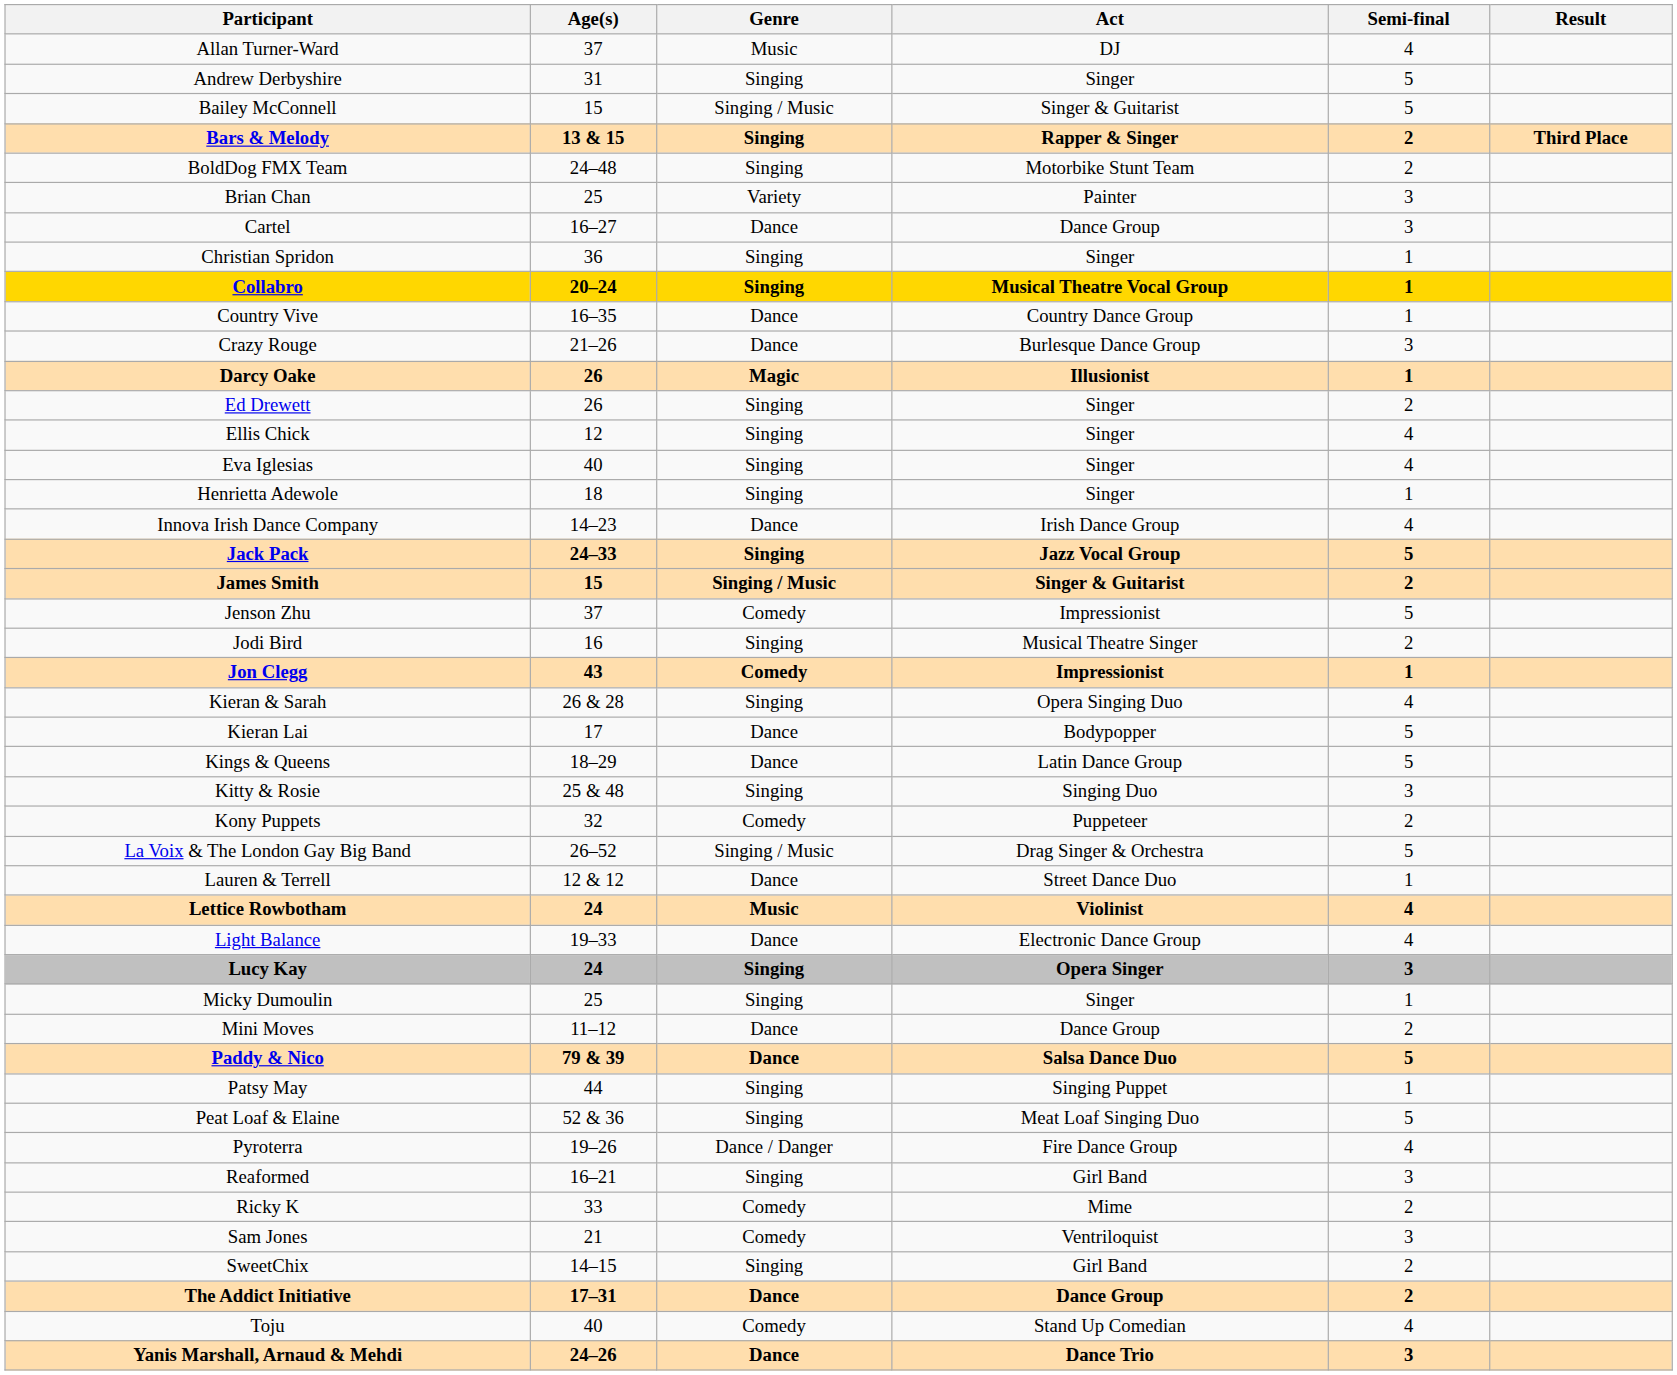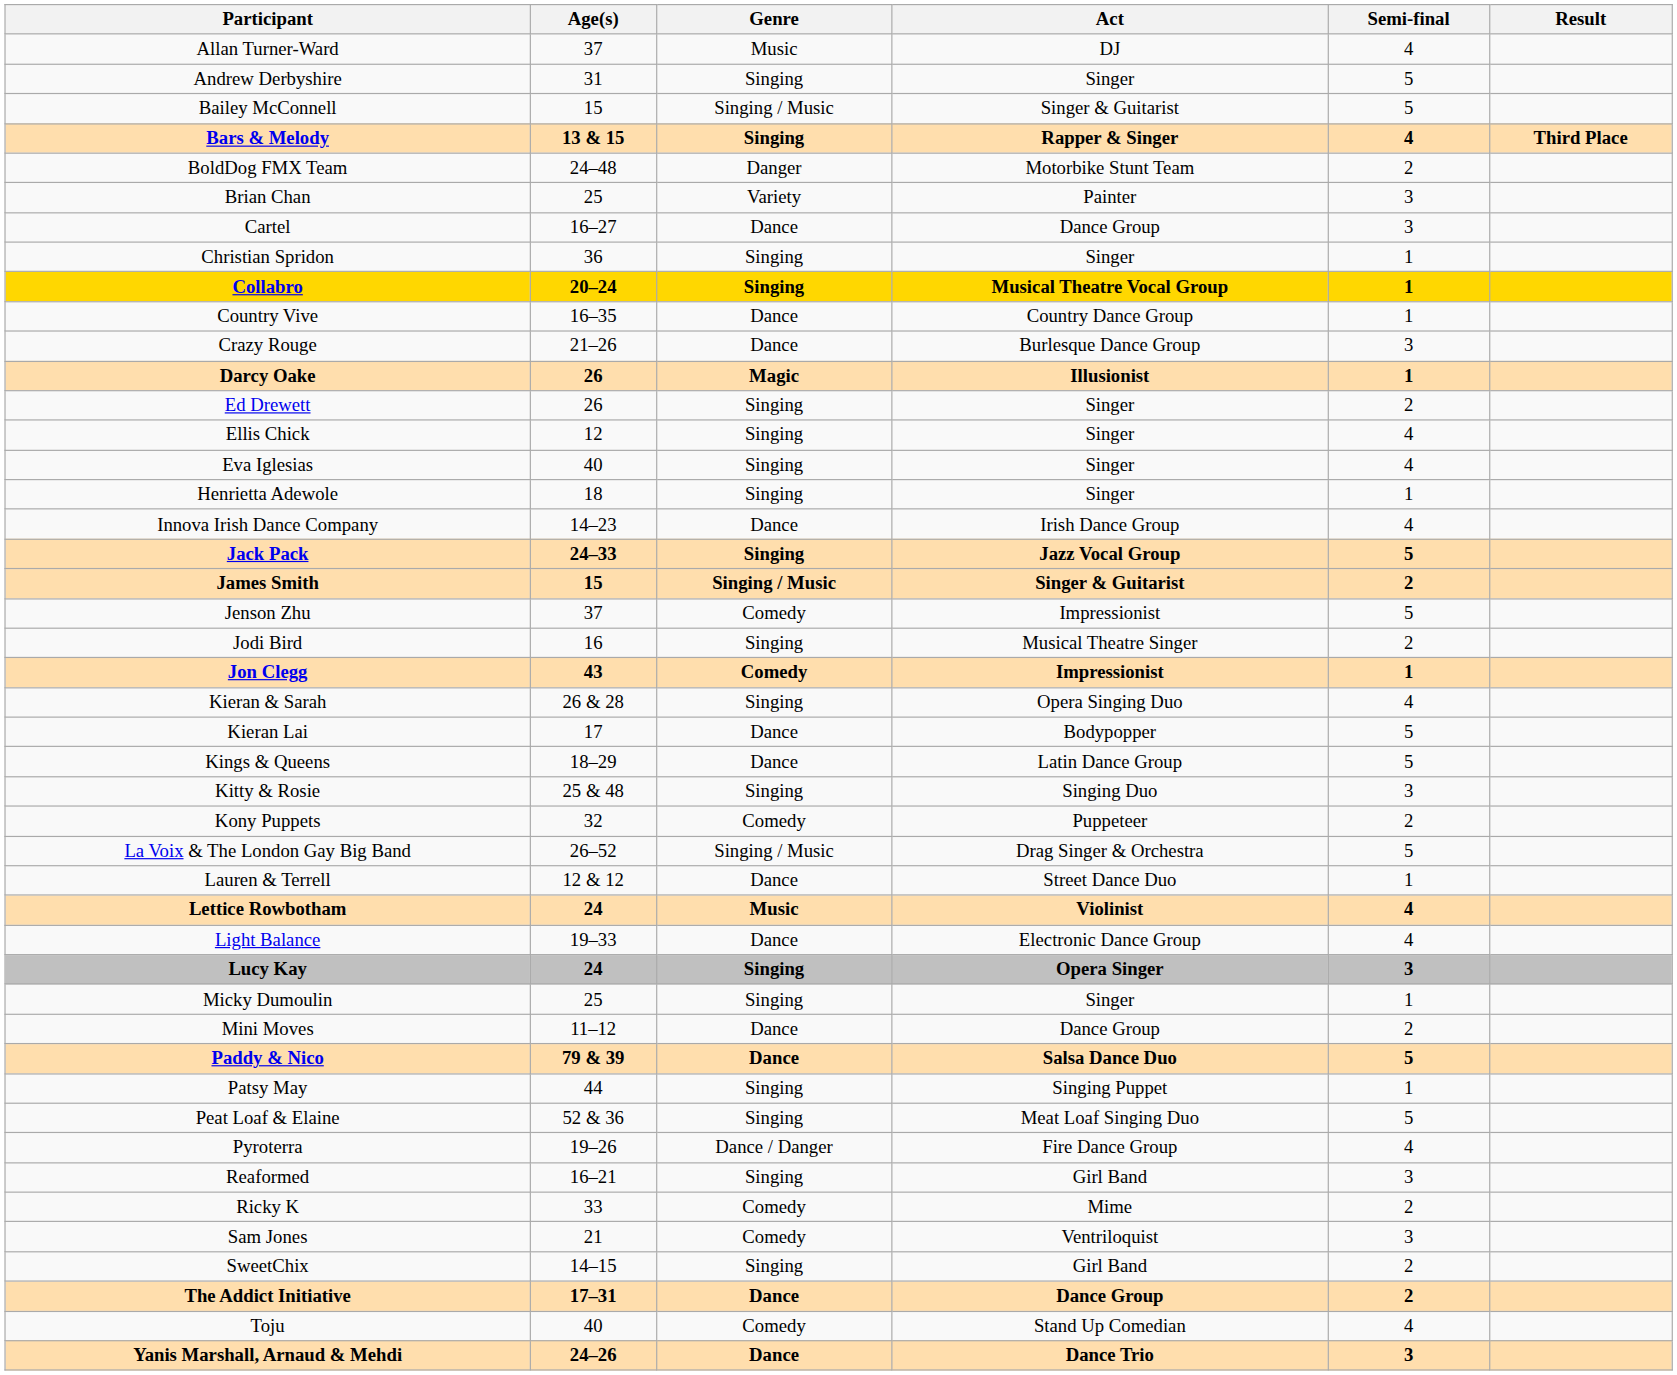 <table class="wikitable sortable" style="margin-left: auto; margin-right: auto; border: none; width:90%; text-align:center;">
 <tr>
 <th>Participant</th>
 <th class="unsortable">Age(s) </th>
 <th>Genre</th>
 <th class="unsortable">Act</th>
 <th>Semi-final</th>
 <th>Result</th>
 </tr>
 <tr>
 <td>Allan Turner-Ward</td>
 <td>37</td>
 <td>Music</td>
 <td>DJ</td>
 <td>4</td>
 <td></td>
 </tr>
 <tr>
 <td>Andrew Derbyshire</td>
 <td>31</td>
 <td>Singing</td>
 <td>Singer</td>
 <td>5</td>
 <td></td>
 </tr>
 <tr>
 <td>Bailey McConnell</td>
 <td>15</td>
 <td>Singing / Music</td>
 <td>Singer & Guitarist</td>
 <td>5</td>
 <td></td>
 </tr>
 <tr bgcolor=NavajoWhite>
 <td><strong><a href='#'>Bars & Melody</a></strong> </td>
 <td><strong>13 & 15</strong></td>
 <td><strong>Singing</strong></td>
 <td><strong>Rapper & Singer</strong></td>
-<td><strong>2</strong></td>
+<td><strong>4</strong></td>
 <td><strong>Third Place</strong></td>
 </tr>
 <tr>
 <td>BoldDog FMX Team</td>
 <td>24–48</td>
-<td>Singing</td>
+<td>Danger</td>
 <td>Motorbike Stunt Team</td>
 <td>2</td>
 <td></td>
 </tr>
 <tr>
 <td>Brian Chan</td>
 <td>25</td>
 <td>Variety</td>
 <td>Painter</td>
 <td>3</td>
 <td></td>
 </tr>
 <tr>
 <td>Cartel</td>
 <td>16–27</td>
 <td>Dance</td>
 <td>Dance Group</td>
 <td>3</td>
 <td></td>
 </tr>
 <tr>
 <td>Christian Spridon </td>
 <td>36</td>
 <td>Singing</td>
 <td>Singer</td>
 <td>1</td>
 <td></td>
 </tr>
 <tr bgcolor=gold>
 <td><strong><a href='#'>Collabro</a></strong></td>
 <td><strong>20–24</strong></td>
 <td><strong>Singing</strong></td>
 <td><strong>Musical Theatre Vocal Group</strong></td>
 <td><strong>1</strong></td>
 <td><strong></strong></td>
 </tr>
 <tr>
 <td>Country Vive</td>
 <td>16–35</td>
 <td>Dance</td>
 <td>Country Dance Group</td>
 <td>1</td>
 <td></td>
 </tr>
 <tr>
 <td>Crazy Rouge</td>
 <td>21–26</td>
 <td>Dance</td>
 <td>Burlesque Dance Group</td>
 <td>3</td>
 <td></td>
 </tr>
 <tr bgcolor=NavajoWhite>
 <td><strong>Darcy Oake</strong></td>
 <td><strong>26</strong></td>
 <td><strong>Magic</strong></td>
 <td><strong>Illusionist</strong></td>
 <td><strong>1</strong></td>
 <td><strong></strong></td>
 </tr>
 <tr>
 <td><a href='#'>Ed Drewett</a></td>
 <td>26</td>
 <td>Singing</td>
 <td>Singer</td>
 <td>2</td>
 <td></td>
 </tr>
 <tr>
 <td>Ellis Chick</td>
 <td>12</td>
 <td>Singing</td>
 <td>Singer</td>
 <td>4</td>
 <td></td>
 </tr>
 <tr>
 <td>Eva Iglesias</td>
 <td>40</td>
 <td>Singing</td>
 <td>Singer</td>
 <td>4</td>
 <td></td>
 </tr>
 <tr>
 <td>Henrietta Adewole</td>
 <td>18</td>
 <td>Singing</td>
 <td>Singer</td>
 <td>1</td>
 <td></td>
 </tr>
 <tr>
 <td>Innova Irish Dance Company</td>
 <td>14–23</td>
 <td>Dance</td>
 <td>Irish Dance Group</td>
 <td>4</td>
 <td></td>
 </tr>
 <tr bgcolor=NavajoWhite>
 <td><strong><a href='#'>Jack Pack</a></strong></td>
 <td><strong>24–33</strong></td>
 <td><strong>Singing</strong></td>
 <td><strong>Jazz Vocal Group</strong></td>
 <td><strong>5</strong></td>
 <td><strong></strong></td>
 </tr>
 <tr bgcolor=NavajoWhite>
 <td><strong>James Smith</strong></td>
 <td><strong>15</strong></td>
 <td><strong>Singing / Music</strong></td>
 <td><strong>Singer & Guitarist</strong></td>
 <td><strong>2</strong></td>
 <td><strong></strong></td>
 </tr>
 <tr>
 <td>Jenson Zhu</td>
 <td>37</td>
 <td>Comedy</td>
 <td>Impressionist</td>
 <td>5</td>
 <td></td>
 </tr>
 <tr>
 <td>Jodi Bird</td>
 <td>16</td>
 <td>Singing</td>
 <td>Musical Theatre Singer</td>
 <td>2</td>
 <td></td>
 </tr>
 <tr bgcolor=NavajoWhite>
 <td><strong><a href='#'>Jon Clegg</a></strong> </td>
 <td><strong>43</strong></td>
 <td><strong>Comedy</strong></td>
 <td><strong>Impressionist</strong></td>
 <td><strong>1</strong></td>
 <td><strong></strong></td>
 </tr>
 <tr>
 <td>Kieran & Sarah</td>
 <td>26 & 28</td>
 <td>Singing</td>
 <td>Opera Singing Duo</td>
 <td>4</td>
 <td></td>
 </tr>
 <tr>
 <td>Kieran Lai</td>
 <td>17</td>
 <td>Dance</td>
 <td>Bodypopper</td>
 <td>5</td>
 <td></td>
 </tr>
 <tr>
 <td>Kings & Queens</td>
 <td>18–29</td>
 <td>Dance</td>
 <td>Latin Dance Group</td>
 <td>5</td>
 <td></td>
 </tr>
 <tr>
 <td>Kitty & Rosie</td>
 <td>25 & 48</td>
 <td>Singing</td>
 <td>Singing Duo</td>
 <td>3</td>
 <td></td>
 </tr>
 <tr>
 <td>Kony Puppets</td>
 <td>32</td>
 <td>Comedy</td>
 <td>Puppeteer</td>
 <td>2</td>
 <td></td>
 </tr>
 <tr>
 <td><a href='#'>La Voix</a> & The London Gay Big Band</td>
 <td>26–52</td>
 <td>Singing / Music</td>
 <td>Drag Singer & Orchestra</td>
 <td>5</td>
 <td></td>
 </tr>
 <tr>
 <td>Lauren & Terrell</td>
 <td>12 & 12</td>
 <td>Dance</td>
 <td>Street Dance Duo</td>
 <td>1</td>
 <td></td>
 </tr>
 <tr bgcolor=NavajoWhite>
 <td><strong>Lettice Rowbotham</strong></td>
 <td><strong>24</strong></td>
 <td><strong>Music</strong></td>
 <td><strong>Violinist</strong></td>
 <td><strong>4</strong></td>
 <td><strong></strong></td>
 </tr>
 <tr>
 <td><a href='#'>Light Balance</a></td>
 <td>19–33</td>
 <td>Dance</td>
 <td>Electronic Dance Group</td>
 <td>4</td>
 <td></td>
 </tr>
 <tr bgcolor=silver>
 <td><strong>Lucy Kay</strong></td>
 <td><strong>24</strong></td>
 <td><strong>Singing</strong></td>
 <td><strong>Opera Singer</strong></td>
 <td><strong>3</strong></td>
 <td><strong></strong></td>
 </tr>
 <tr>
 <td>Micky Dumoulin</td>
 <td>25</td>
 <td>Singing</td>
 <td>Singer</td>
 <td>1</td>
 <td></td>
 </tr>
 <tr>
 <td>Mini Moves</td>
 <td>11–12</td>
 <td>Dance</td>
 <td>Dance Group</td>
 <td>2</td>
 <td></td>
 </tr>
 <tr bgcolor=NavajoWhite>
 <td><strong><a href='#'>Paddy & Nico</a></strong> </td>
 <td><strong>79 & 39</strong></td>
 <td><strong>Dance</strong></td>
 <td><strong>Salsa Dance Duo</strong></td>
 <td><strong>5</strong></td>
 <td><strong></strong></td>
 </tr>
 <tr>
 <td>Patsy May </td>
 <td>44</td>
 <td>Singing</td>
 <td>Singing Puppet</td>
 <td>1</td>
 <td></td>
 </tr>
 <tr>
 <td>Peat Loaf & Elaine</td>
 <td>52 & 36</td>
 <td>Singing</td>
 <td>Meat Loaf Singing Duo</td>
 <td>5</td>
 <td></td>
 </tr>
 <tr>
 <td>Pyroterra</td>
 <td>19–26</td>
 <td>Dance / Danger</td>
 <td>Fire Dance Group</td>
 <td>4</td>
 <td></td>
 </tr>
 <tr>
 <td>Reaformed </td>
 <td>16–21</td>
 <td>Singing</td>
 <td>Girl Band</td>
 <td>3</td>
 <td></td>
 </tr>
 <tr>
 <td>Ricky K</td>
 <td>33</td>
 <td>Comedy</td>
 <td>Mime</td>
 <td>2</td>
 <td></td>
 </tr>
 <tr>
 <td>Sam Jones</td>
 <td>21</td>
 <td>Comedy</td>
 <td>Ventriloquist</td>
 <td>3</td>
 <td></td>
 </tr>
 <tr>
 <td>SweetChix</td>
 <td>14–15</td>
 <td>Singing</td>
 <td>Girl Band</td>
 <td>2</td>
 <td></td>
 </tr>
 <tr bgcolor=NavajoWhite>
 <td><strong>The Addict Initiative</strong></td>
 <td><strong>17–31</strong></td>
 <td><strong>Dance</strong></td>
 <td><strong>Dance Group</strong></td>
 <td><strong>2</strong></td>
 <td><strong></strong></td>
 </tr>
 <tr>
 <td>Toju </td>
 <td>40</td>
 <td>Comedy</td>
 <td>Stand Up Comedian</td>
 <td>4</td>
 <td></td>
 </tr>
 <tr bgcolor=NavajoWhite>
 <td><strong>Yanis Marshall, Arnaud & Mehdi</strong></td>
 <td><strong>24–26</strong></td>
 <td><strong>Dance</strong></td>
 <td><strong>Dance Trio</strong></td>
 <td><strong>3</strong></td>
 <td><strong></strong></td>
 </tr>
 </table>
